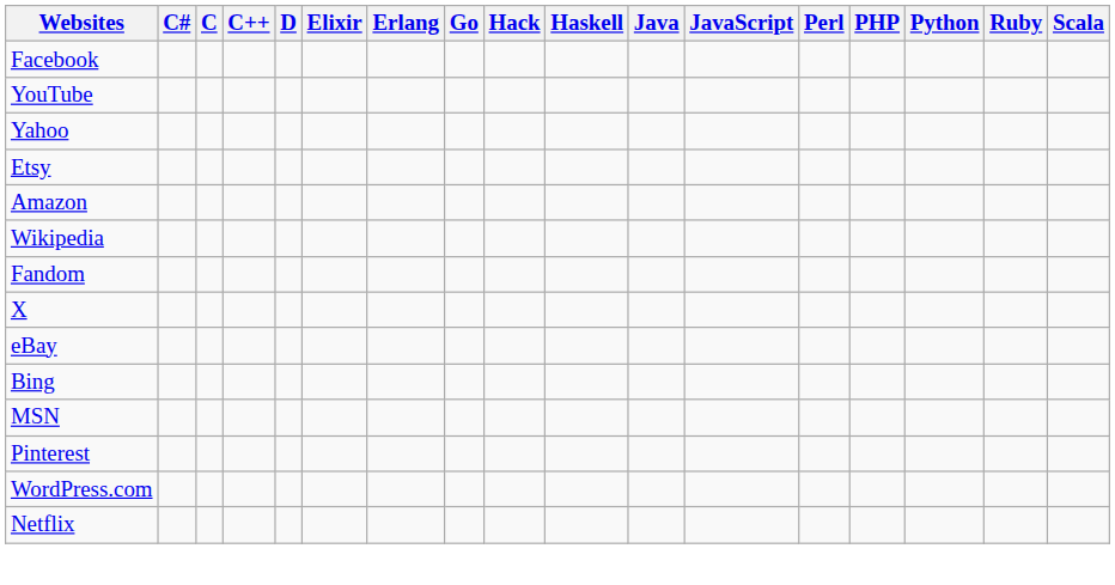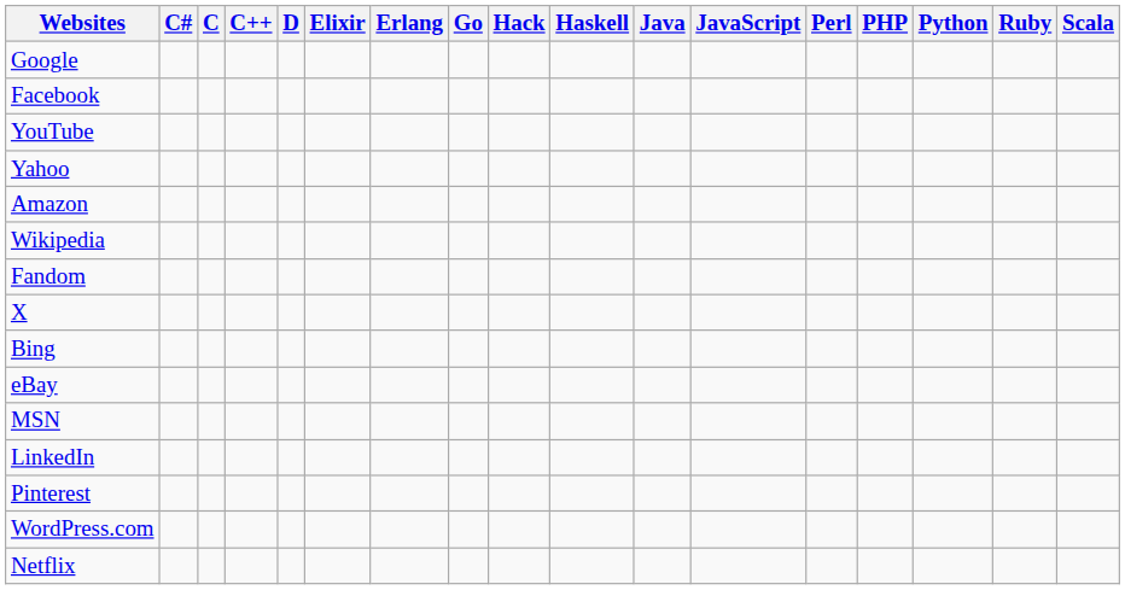 <table class="wikitable sortable sort-under">
 <tr>
 <th scope="col"><a href='#'>Websites</a></th>
 <th scope="col"><a href='#'>C#</a></th>
 <th scope="col"><a href='#'>C</a></th>
 <th scope="col"><a href='#'>C++</a></th>
 <th scope="col"><a href='#'>D</a></th>
 <th scope="col"><a href='#'>Elixir</a></th>
 <th scope="col"><a href='#'>Erlang</a></th>
 <th scope="col"><a href='#'>Go</a></th>
 <th scope="col"><a href='#'>Hack</a></th>
 <th scope="col"><a href='#'>Haskell</a></th>
 <th scope="col"><a href='#'>Java</a></th>
 <th scope="col"><a href='#'>JavaScript</a></th>
 <th scope="col"><a href='#'>Perl</a></th>
 <th scope="col"><a href='#'>PHP</a></th>
 <th scope="col"><a href='#'>Python</a></th>
 <th scope="col"><a href='#'>Ruby</a></th>
 <th scope="col"><a href='#'>Scala</a></th>
+</tr>
+<tr>
+<td><a href='#'>Google</a></td>
+<td></td>
+<td></td>
+<td></td>
+<td></td>
+<td></td>
+<td></td>
+<td></td>
+<td></td>
+<td></td>
+<td></td>
+<td></td>
+<td></td>
+<td></td>
+<td></td>
+<td></td>
+<td></td>
 </tr>
 <tr>
 <td><a href='#'>Facebook</a></td>
 <td></td>
 <td></td>
 <td></td>
 <td></td>
 <td></td>
 <td></td>
 <td></td>
 <td></td>
 <td></td>
 <td></td>
 <td></td>
 <td></td>
 <td></td>
 <td></td>
 <td></td>
 <td></td>
 </tr>
 <tr>
 <td><a href='#'>YouTube</a></td>
 <td></td>
 <td></td>
 <td></td>
 <td></td>
 <td></td>
 <td></td>
 <td></td>
 <td></td>
 <td></td>
 <td></td>
 <td></td>
 <td></td>
 <td></td>
 <td></td>
 <td></td>
 <td></td>
 </tr>
 <tr>
 <td><a href='#'>Yahoo</a></td>
-<td></td>
-<td></td>
-<td></td>
-<td></td>
-<td></td>
-<td></td>
-<td></td>
-<td></td>
-<td></td>
-<td></td>
-<td></td>
-<td></td>
-<td></td>
-<td></td>
-<td></td>
-<td></td>
-</tr>
-<tr>
-<td><a href='#'>Etsy</a></td>
 <td></td>
 <td></td>
 <td></td>
 <td></td>
 <td></td>
 <td></td>
 <td></td>
 <td></td>
 <td></td>
 <td></td>
 <td></td>
 <td></td>
 <td></td>
 <td></td>
 <td></td>
 <td></td>
 </tr>
 <tr>
 <td><a href='#'>Amazon</a></td>
 <td></td>
 <td></td>
 <td></td>
 <td></td>
 <td></td>
 <td></td>
 <td></td>
 <td></td>
 <td></td>
 <td></td>
 <td></td>
 <td></td>
 <td></td>
 <td></td>
 <td></td>
 <td></td>
 </tr>
 <tr>
 <td><a href='#'>Wikipedia</a></td>
 <td></td>
 <td></td>
 <td></td>
 <td></td>
 <td></td>
 <td></td>
 <td></td>
 <td></td>
 <td></td>
 <td></td>
 <td></td>
 <td></td>
 <td></td>
 <td></td>
 <td></td>
 <td></td>
 </tr>
 <tr>
 <td><a href='#'>Fandom</a></td>
 <td></td>
 <td></td>
 <td></td>
 <td></td>
 <td></td>
 <td></td>
 <td></td>
 <td></td>
 <td></td>
 <td></td>
 <td></td>
 <td></td>
 <td></td>
 <td></td>
 <td></td>
 <td></td>
 </tr>
 <tr>
 <td><a href='#'>X</a></td>
 <td></td>
 <td></td>
 <td></td>
 <td></td>
 <td></td>
 <td></td>
 <td></td>
 <td></td>
 <td></td>
 <td></td>
 <td></td>
 <td></td>
 <td></td>
 <td></td>
 <td></td>
 <td></td>
 </tr>
 <tr>
+<td><a href='#'>Bing</a></td>
+<td></td>
+<td></td>
+<td></td>
+<td></td>
+<td></td>
+<td></td>
+<td></td>
+<td></td>
+<td></td>
+<td></td>
+<td></td>
+<td></td>
+<td></td>
+<td></td>
+<td></td>
+<td></td>
+</tr>
+<tr>
 <td><a href='#'>eBay</a></td>
 <td></td>
 <td></td>
 <td></td>
 <td></td>
 <td></td>
 <td></td>
 <td></td>
 <td></td>
 <td></td>
 <td></td>
 <td></td>
 <td></td>
 <td></td>
 <td></td>
 <td></td>
 <td></td>
 </tr>
 <tr>
-<td><a href='#'>Bing</a></td>
+<td><a href='#'>MSN</a></td>
 <td></td>
 <td></td>
 <td></td>
 <td></td>
 <td></td>
 <td></td>
 <td></td>
 <td></td>
 <td></td>
 <td></td>
 <td></td>
 <td></td>
 <td></td>
 <td></td>
 <td></td>
 <td></td>
 </tr>
 <tr>
-<td><a href='#'>MSN</a></td>
+<td><a href='#'>LinkedIn</a></td>
 <td></td>
 <td></td>
 <td></td>
 <td></td>
 <td></td>
 <td></td>
 <td></td>
 <td></td>
 <td></td>
 <td></td>
 <td></td>
 <td></td>
 <td></td>
 <td></td>
 <td></td>
 <td></td>
 </tr>
 <tr>
 <td><a href='#'>Pinterest</a></td>
 <td></td>
 <td></td>
 <td></td>
 <td></td>
 <td></td>
 <td></td>
 <td></td>
 <td></td>
 <td></td>
 <td></td>
 <td></td>
 <td></td>
 <td></td>
 <td></td>
 <td></td>
 <td></td>
 </tr>
 <tr>
 <td><a href='#'>WordPress.com</a></td>
 <td></td>
 <td></td>
 <td></td>
 <td></td>
 <td></td>
 <td></td>
 <td></td>
 <td></td>
 <td></td>
 <td></td>
 <td></td>
 <td></td>
 <td></td>
 <td></td>
 <td></td>
 <td></td>
 </tr>
 <tr>
 <td><a href='#'>Netflix</a></td>
 <td></td>
 <td></td>
 <td></td>
 <td></td>
 <td></td>
 <td></td>
 <td></td>
 <td></td>
 <td></td>
 <td></td>
 <td></td>
 <td></td>
 <td></td>
 <td></td>
 <td></td>
 <td></td>
 </tr>
 </table>
